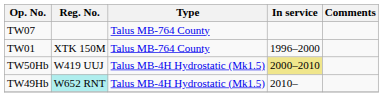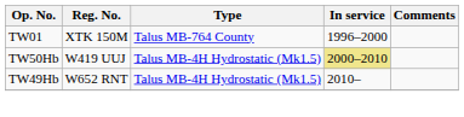 <table class="wikitable">
 <tr>
 <th>Op. No.</th>
 <th>Reg. No.</th>
 <th>Type</th>
 <th>In service</th>
 <th>Comments</th>
-</tr>
-<tr>
-<td>TW07</td>
-<td></td>
-<td><a href='#'>Talus MB-764 County</a></td>
-<td></td>
-<td></td>
 </tr>
 <tr>
 <td>TW01</td>
 <td>XTK 150M</td>
 <td><a href='#'>Talus MB-764 County</a></td>
 <td>1996–2000</td>
 <td></td>
 </tr>
 <tr>
 <td>TW50Hb</td>
 <td>W419 UUJ</td>
 <td><a href='#'>Talus MB-4H Hydrostatic (Mk1.5)</a></td>
 <td style="background: khaki;">2000–2010</td>
 <td></td>
 </tr>
 <tr>
 <td>TW49Hb</td>
-<td style="background: paleturquoise;">W652 RNT</td>
+<td>W652 RNT</td>
 <td><a href='#'>Talus MB-4H Hydrostatic (Mk1.5)</a></td>
 <td>2010–</td>
 <td></td>
 </tr>
 <tr>
 </tr>
 </table>
